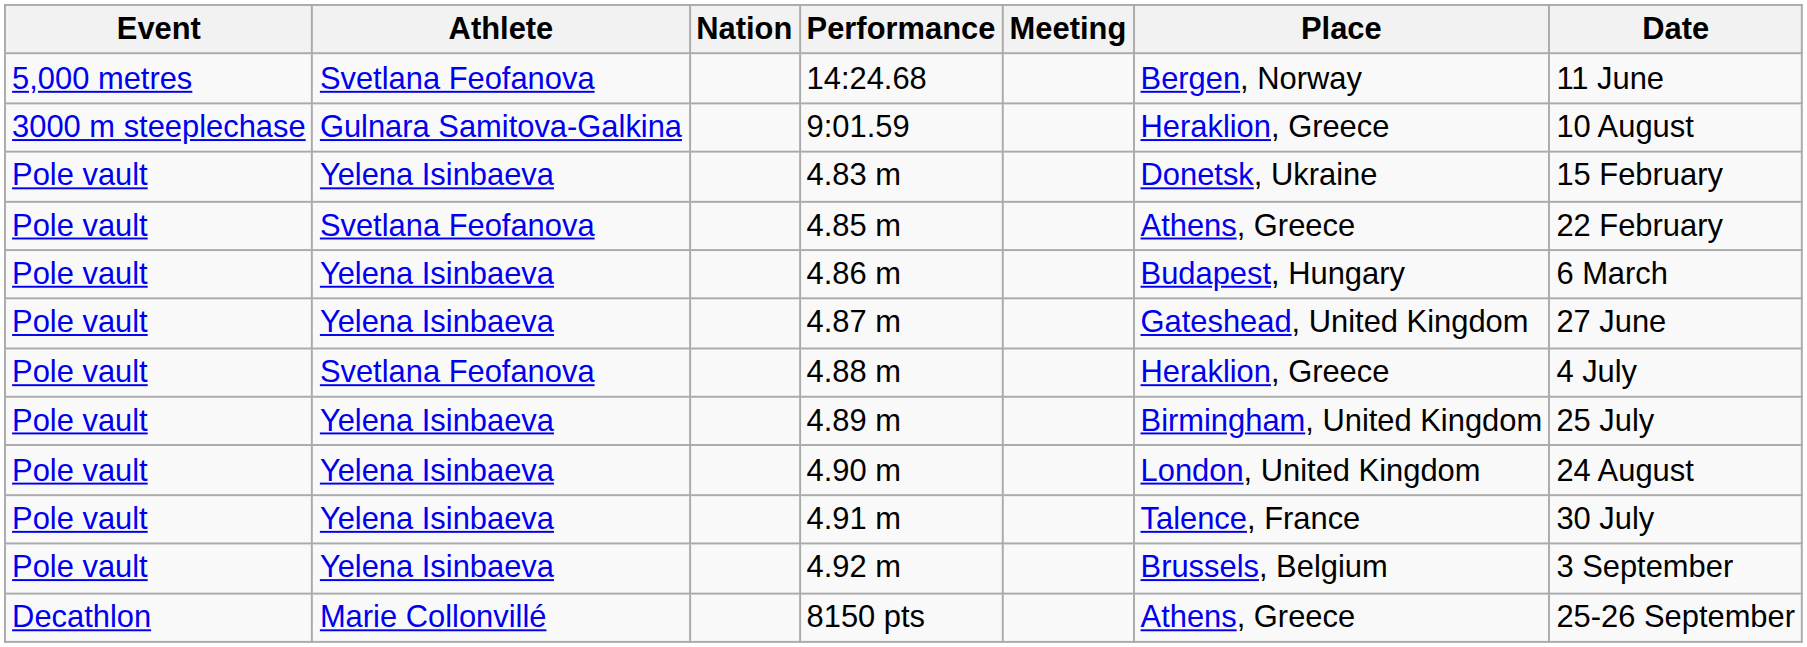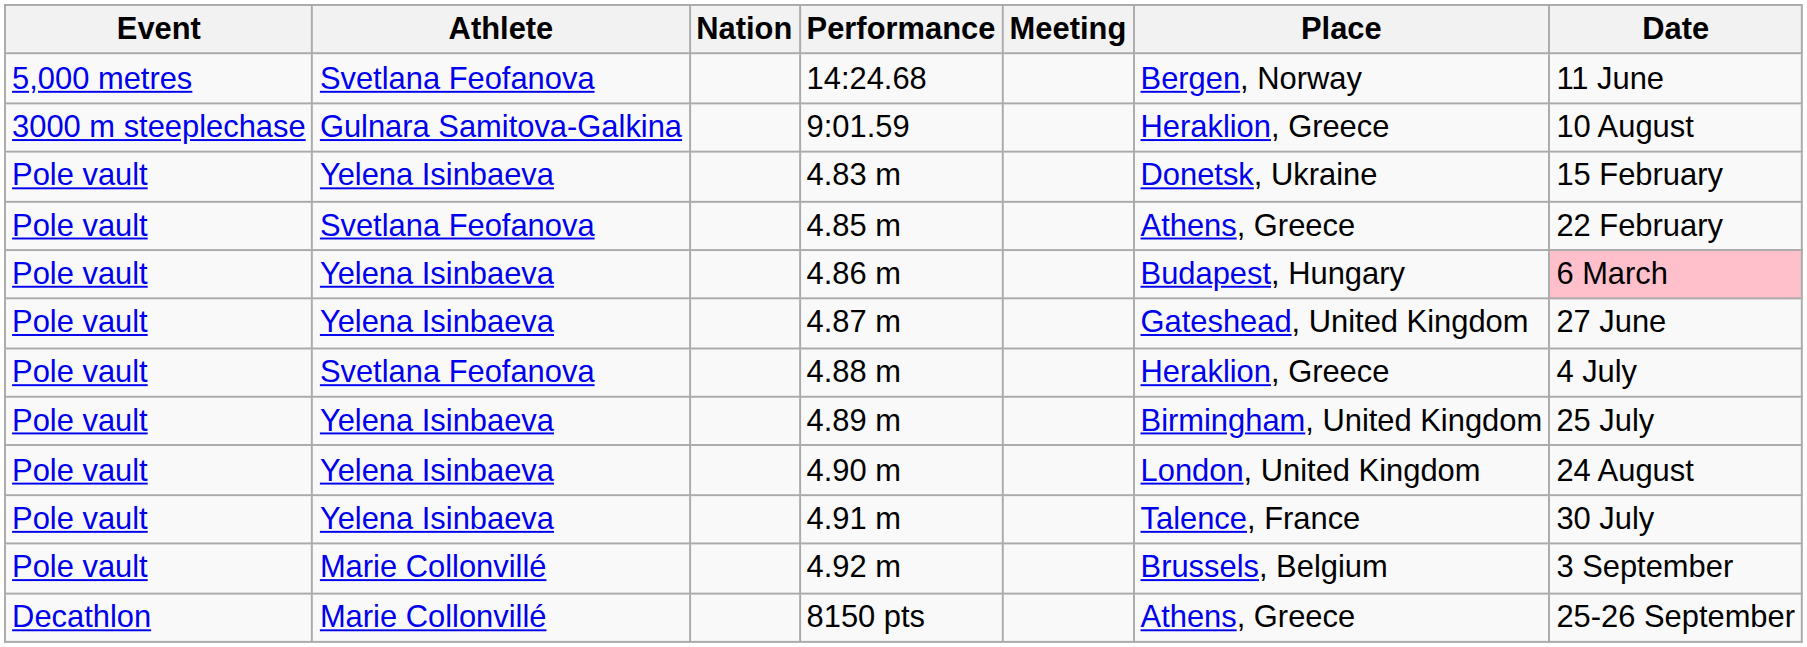 <table class="wikitable" border="1">
 <tr>
 <th>Event</th>
 <th>Athlete</th>
 <th>Nation</th>
 <th>Performance</th>
 <th>Meeting</th>
 <th>Place</th>
 <th>Date</th>
 </tr>
 <tr>
 <td><a href='#'>5,000 metres</a></td>
 <td><a href='#'>Svetlana Feofanova</a></td>
 <td></td>
 <td>14:24.68</td>
 <td></td>
 <td> <a href='#'>Bergen</a>, Norway</td>
 <td>11 June</td>
 </tr>
 <tr>
 <td><a href='#'>3000 m steeplechase</a></td>
 <td><a href='#'>Gulnara Samitova-Galkina</a></td>
 <td></td>
 <td>9:01.59</td>
 <td></td>
 <td> <a href='#'>Heraklion</a>, Greece</td>
 <td>10 August</td>
 </tr>
 <tr>
 <td><a href='#'>Pole vault</a></td>
 <td><a href='#'>Yelena Isinbaeva</a></td>
 <td></td>
 <td>4.83 m</td>
 <td></td>
 <td> <a href='#'>Donetsk</a>, Ukraine</td>
 <td>15 February</td>
 </tr>
 <tr>
 <td><a href='#'>Pole vault</a></td>
 <td><a href='#'>Svetlana Feofanova</a></td>
 <td></td>
 <td>4.85 m</td>
 <td></td>
 <td> <a href='#'>Athens</a>, Greece</td>
 <td>22 February</td>
 </tr>
 <tr>
 <td><a href='#'>Pole vault</a></td>
 <td><a href='#'>Yelena Isinbaeva</a></td>
 <td></td>
 <td>4.86 m</td>
 <td></td>
 <td> <a href='#'>Budapest</a>, Hungary</td>
-<td>6 March</td>
+<td style="background: pink;">6 March</td>
 </tr>
 <tr>
 <td><a href='#'>Pole vault</a></td>
 <td><a href='#'>Yelena Isinbaeva</a></td>
 <td></td>
 <td>4.87 m</td>
 <td></td>
 <td> <a href='#'>Gateshead</a>, United Kingdom</td>
 <td>27 June</td>
 </tr>
 <tr>
 <td><a href='#'>Pole vault</a></td>
 <td><a href='#'>Svetlana Feofanova</a></td>
 <td></td>
 <td>4.88 m</td>
 <td></td>
 <td> <a href='#'>Heraklion</a>, Greece</td>
 <td>4 July</td>
 </tr>
 <tr>
 <td><a href='#'>Pole vault</a></td>
 <td><a href='#'>Yelena Isinbaeva</a></td>
 <td></td>
 <td>4.89 m</td>
 <td></td>
 <td> <a href='#'>Birmingham</a>, United Kingdom</td>
 <td>25 July</td>
 </tr>
 <tr>
 <td><a href='#'>Pole vault</a></td>
 <td><a href='#'>Yelena Isinbaeva</a></td>
 <td></td>
 <td>4.90 m</td>
 <td></td>
 <td> <a href='#'>London</a>, United Kingdom</td>
 <td>24 August</td>
 </tr>
 <tr>
 <td><a href='#'>Pole vault</a></td>
 <td><a href='#'>Yelena Isinbaeva</a></td>
 <td></td>
 <td>4.91 m</td>
 <td></td>
 <td> <a href='#'>Talence</a>, France</td>
 <td>30 July</td>
 </tr>
 <tr>
 <td><a href='#'>Pole vault</a></td>
-<td><a href='#'>Yelena Isinbaeva</a></td>
+<td><a href='#'>Marie Collonvillé</a></td>
 <td></td>
 <td>4.92 m</td>
 <td></td>
 <td> <a href='#'>Brussels</a>, Belgium</td>
 <td>3 September</td>
 </tr>
 <tr>
 <td><a href='#'>Decathlon</a></td>
 <td><a href='#'>Marie Collonvillé</a></td>
 <td></td>
 <td>8150 pts</td>
 <td></td>
 <td> <a href='#'>Athens</a>, Greece</td>
 <td>25-26 September</td>
 </tr>
 </table>
